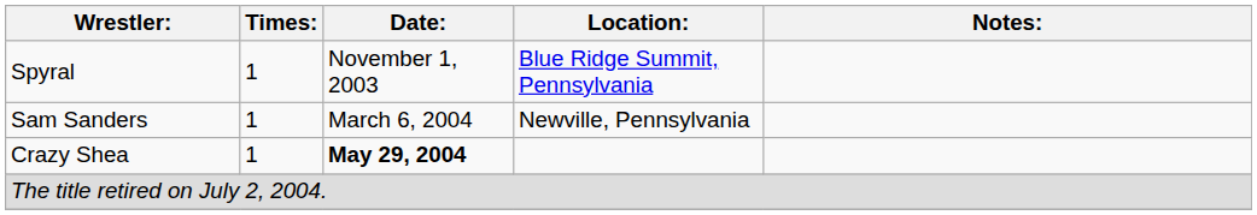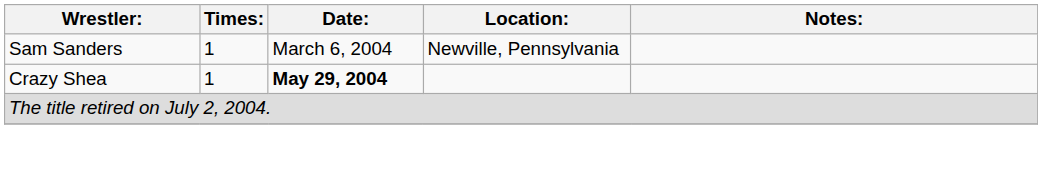 <table class="wikitable" width=100%>
 <tr>
 <th width=20%>Wrestler:</th>
 <th width=0%>Times:</th>
 <th width=16%>Date:</th>
 <th width=21%>Location:</th>
 <th width=43%>Notes:</th>
-</tr>
-<tr>
-<td>Spyral</td>
-<td>1</td>
-<td>November 1, 2003</td>
-<td><a href='#'>Blue Ridge Summit, Pennsylvania</a></td>
-<td></td>
 </tr>
 <tr>
 <td>Sam Sanders</td>
 <td>1</td>
 <td>March 6, 2004</td>
 <td>Newville, Pennsylvania</td>
 <td></td>
 </tr>
 <tr>
 <td>Crazy Shea</td>
 <td>1</td>
 <td><strong>May 29, 2004</strong></td>
 <td></td>
 <td></td>
 </tr>
 <tr>
 <td style="background: #dddddd;" colspan=5><em>The title retired on July 2, 2004.</em></td>
 </tr>
 <tr>
 </tr>
 </table>
